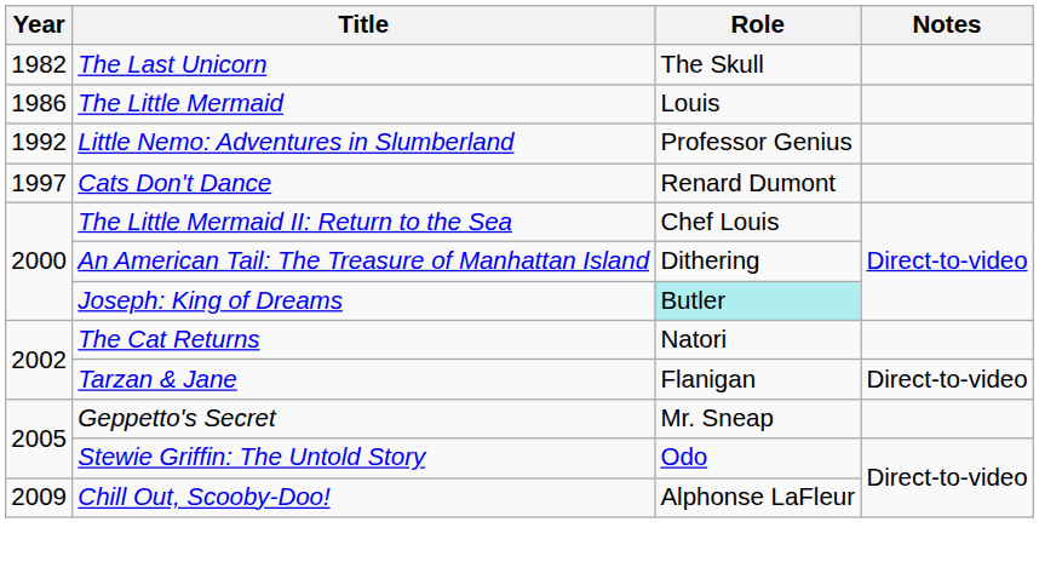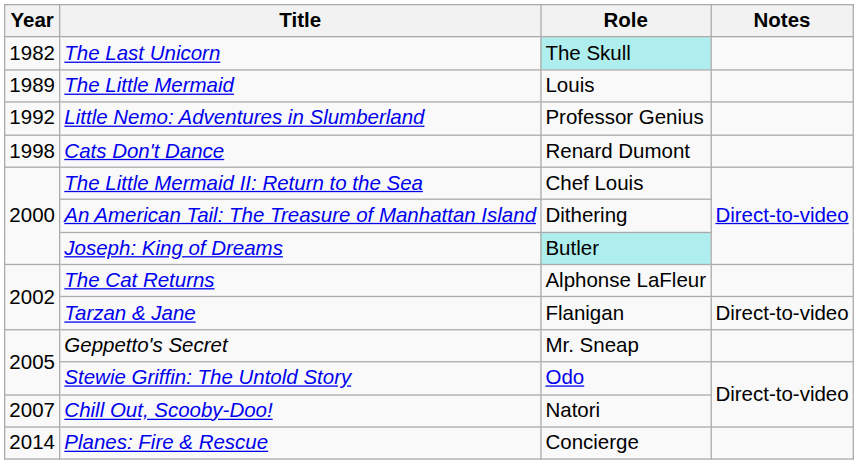 <table class="wikitable sortable">
 <tr>
 <th>Year</th>
 <th>Title</th>
 <th>Role</th>
 <th class="unsortable">Notes</th>
 </tr>
 <tr>
 <td>1982</td>
 <td data-sort-value="Last Unicorn, The"><em><a href='#'>The Last Unicorn</a></em></td>
-<td>The Skull</td>
+<td style="background: paleturquoise;">The Skull</td>
 <td></td>
 </tr>
 <tr>
-<td>1986</td>
+<td>1989</td>
 <td data-sort-value="Little Mermaid, The"><em><a href='#'>The Little Mermaid</a></em></td>
 <td>Louis</td>
 <td></td>
 </tr>
 <tr>
 <td>1992</td>
 <td><em><a href='#'>Little Nemo: Adventures in Slumberland</a></em></td>
 <td>Professor Genius</td>
 <td></td>
 </tr>
 <tr>
-<td>1997</td>
+<td>1998</td>
 <td><em><a href='#'>Cats Don't Dance</a></em></td>
 <td>Renard Dumont</td>
 <td></td>
 </tr>
 <tr>
 <td rowspan=3>2000</td>
 <td data-sort-value="Little Mermaid II: Return to the Sea, The"><em><a href='#'>The Little Mermaid II: Return to the Sea</a></em></td>
 <td>Chef Louis</td>
 <td rowspan="3"><a href='#'>Direct-to-video</a></td>
 </tr>
 <tr>
 <td><em><a href='#'>An American Tail: The Treasure of Manhattan Island</a></em></td>
 <td>Dithering</td>
 </tr>
 <tr>
 <td><em><a href='#'>Joseph: King of Dreams</a></em></td>
 <td style="background: paleturquoise;">Butler</td>
 </tr>
 <tr>
 <td rowspan="2">2002</td>
 <td data-sort-value="Cat Returns, The"><em><a href='#'>The Cat Returns</a></em></td>
-<td>Natori</td>
+<td>Alphonse LaFleur</td>
 <td></td>
 </tr>
 <tr>
 <td><em><a href='#'>Tarzan & Jane</a></em></td>
 <td>Flanigan</td>
 <td>Direct-to-video</td>
 </tr>
 <tr>
 <td rowspan="2">2005</td>
 <td><em>Geppetto's Secret</em></td>
 <td>Mr. Sneap</td>
 <td></td>
 </tr>
 <tr>
 <td><em><a href='#'>Stewie Griffin: The Untold Story</a></em></td>
 <td><a href='#'>Odo</a></td>
 <td rowspan=2>Direct-to-video</td>
 </tr>
 <tr>
-<td>2009</td>
+<td>2007</td>
 <td><em><a href='#'>Chill Out, Scooby-Doo!</a></em></td>
-<td>Alphonse LaFleur</td>
+<td>Natori</td>
+</tr>
+<tr>
+<td>2014</td>
+<td><em><a href='#'>Planes: Fire & Rescue</a></em></td>
+<td>Concierge</td>
+<td></td>
 </tr>
 </table>
